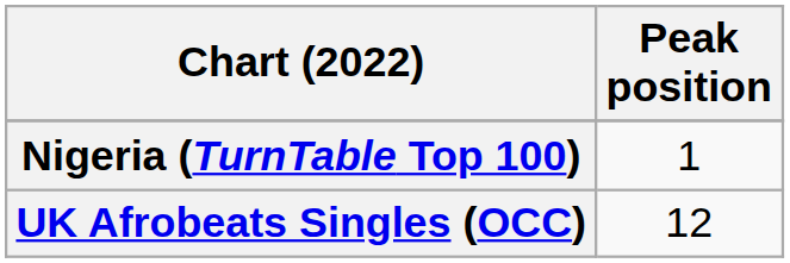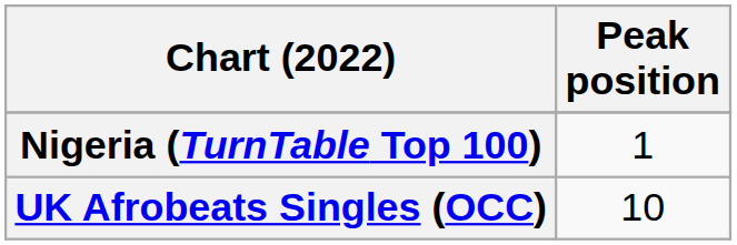 <table class="wikitable plainrowheaders sortable" style="text-align:center">
 <tr>
 <th scope="col">Chart (2022)</th>
 <th scope="col">Peak<br>position</th>
 </tr>
 <tr>
 </tr>
 <tr>
 <th scope="row">Nigeria (<a href='#'><em>TurnTable</em> Top 100</a>)</th>
 <td>1</td>
 </tr>
 <tr>
 <th scope="row"><a href='#'>UK Afrobeats Singles</a> (<a href='#'>OCC</a>)</th>
-<td>12</td>
+<td>10</td>
 </tr>
 </table>
